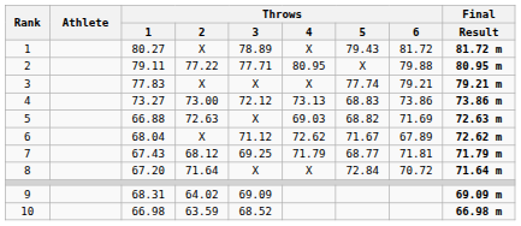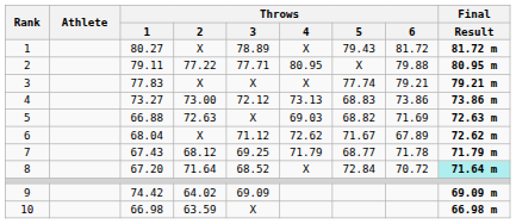 <table class="wikitable" style=" text-align:center; font-size:110%;" width="75%">
 <tr>
 <th rowspan="2">Rank</th>
 <th rowspan="2">Athlete</th>
 <th colspan="6">Throws</th>
 <th>Final</th>
 </tr>
 <tr>
 <th>1</th>
 <th>2</th>
 <th>3</th>
 <th>4</th>
 <th>5</th>
 <th>6</th>
 <th>Result</th>
 </tr>
 <tr>
 <td>1</td>
 <td align=left></td>
 <td>80.27</td>
 <td>X</td>
 <td>78.89</td>
 <td>X</td>
 <td>79.43</td>
 <td>81.72</td>
 <td><strong>81.72 m</strong></td>
 </tr>
 <tr>
 <td>2</td>
 <td align=left></td>
 <td>79.11</td>
 <td>77.22</td>
 <td>77.71</td>
 <td>80.95</td>
 <td>X</td>
 <td>79.88</td>
 <td><strong>80.95 m</strong></td>
 </tr>
 <tr>
 <td>3</td>
 <td align=left></td>
 <td>77.83</td>
 <td>X</td>
 <td>X</td>
 <td>X</td>
 <td>77.74</td>
 <td>79.21</td>
 <td><strong>79.21 m</strong></td>
 </tr>
 <tr>
 <td>4</td>
 <td align=left></td>
 <td>73.27</td>
 <td>73.00</td>
 <td>72.12</td>
 <td>73.13</td>
 <td>68.83</td>
 <td>73.86</td>
 <td><strong>73.86 m </strong></td>
 </tr>
 <tr>
 <td>5</td>
 <td align=left></td>
 <td>66.88</td>
 <td>72.63</td>
 <td>X</td>
 <td>69.03</td>
 <td>68.82</td>
 <td>71.69</td>
 <td><strong>72.63 m</strong></td>
 </tr>
 <tr>
 <td>6</td>
 <td align=left></td>
 <td>68.04</td>
 <td>X</td>
 <td>71.12</td>
 <td>72.62</td>
 <td>71.67</td>
 <td>67.89</td>
 <td><strong>72.62 m</strong></td>
 </tr>
 <tr>
 <td>7</td>
 <td align=left></td>
 <td>67.43</td>
 <td>68.12</td>
 <td>69.25</td>
 <td>71.79</td>
 <td>68.77</td>
-<td>71.81</td>
+<td>71.78</td>
 <td><strong>71.79 m</strong></td>
 </tr>
 <tr>
 <td>8</td>
 <td align=left></td>
 <td>67.20</td>
 <td>71.64</td>
-<td>X</td>
+<td>68.52</td>
 <td>X</td>
 <td>72.84</td>
 <td>70.72</td>
-<td><strong>71.64 m</strong></td>
+<td style="background: paleturquoise;"><strong>71.64 m</strong></td>
 </tr>
 <tr>
 <td colspan=9 bgcolor=lightgray></td>
 </tr>
 <tr>
 <td>9</td>
 <td align=left></td>
-<td>68.31</td>
+<td>74.42</td>
 <td>64.02</td>
 <td>69.09</td>
 <td></td>
 <td></td>
 <td></td>
 <td><strong>69.09 m </strong></td>
 </tr>
 <tr>
 <td>10</td>
 <td align=left></td>
 <td>66.98</td>
 <td>63.59</td>
-<td>68.52</td>
+<td>X</td>
 <td></td>
 <td></td>
 <td></td>
 <td><strong>66.98 m</strong></td>
 </tr>
 </table>
